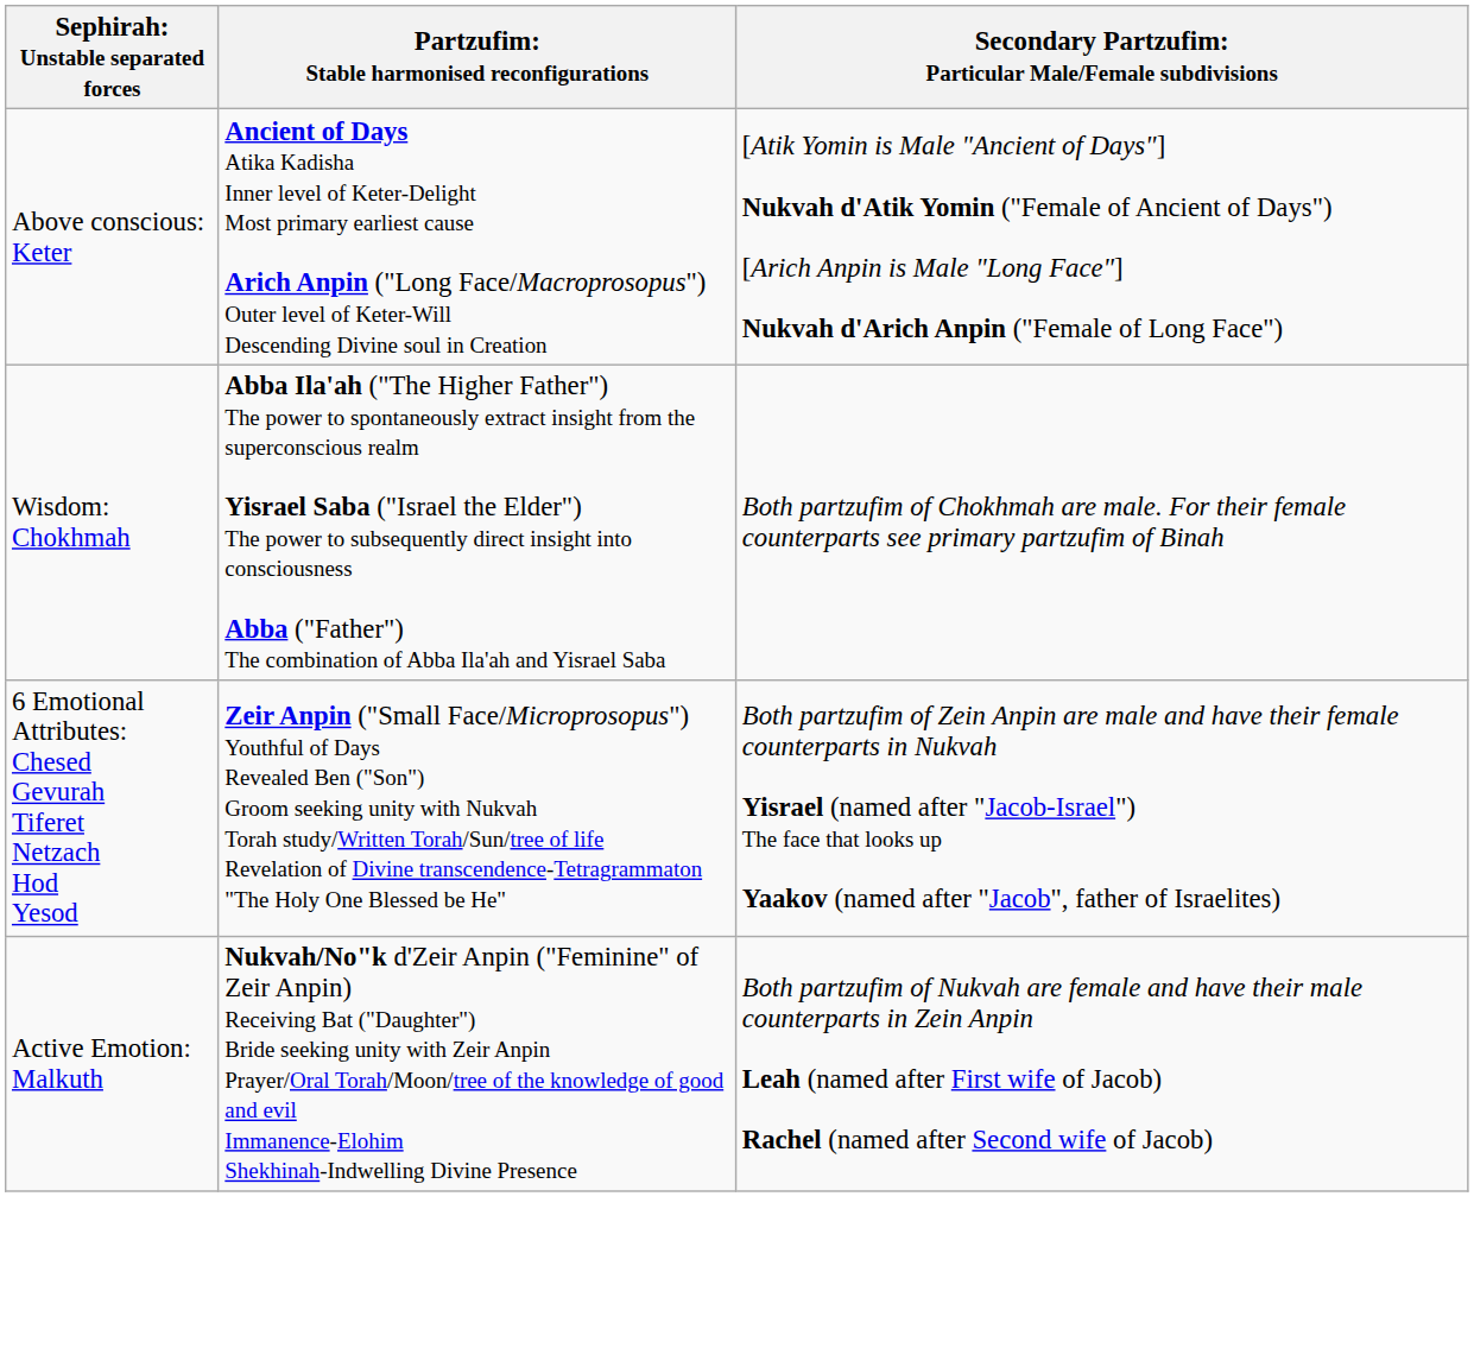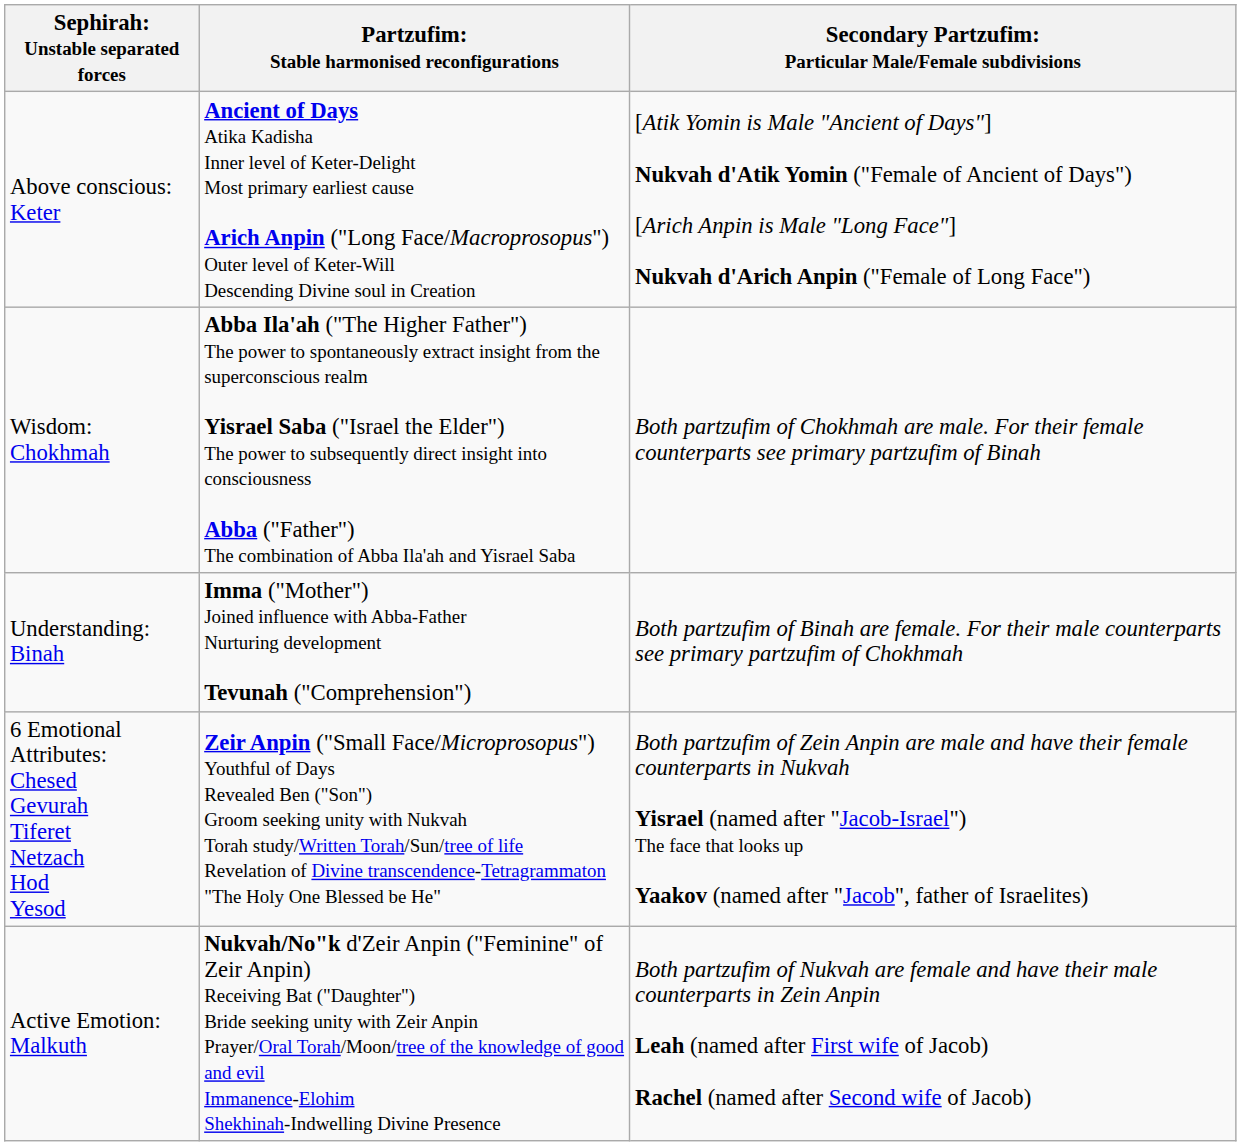 <table class="wikitable">
 <tr>
 <th>Sephirah:<br><small>Unstable separated forces</small></th>
 <th>Partzufim:<br><small>Stable harmonised reconfigurations</small></th>
 <th>Secondary Partzufim:<br><small>Particular Male/Female subdivisions</small></th>
 </tr>
 <tr>
 <td>Above conscious:<br><a href='#'>Keter</a></td>
 <td><strong><a href='#'>Ancient of Days</a></strong><br><small>Atika Kadisha<br>Inner level of Keter-Delight<br>Most primary earliest cause</small><br><br><strong><a href='#'>Arich Anpin</a></strong> ("Long Face/<em>Macroprosopus</em>")<br><small>Outer level of Keter-Will<br>Descending Divine soul in Creation</small></td>
 <td>[<em>Atik Yomin is Male "Ancient of Days"</em>]<br><br><strong>Nukvah d'Atik Yomin</strong> ("Female of Ancient of Days")<br><br>[<em>Arich Anpin is Male "Long Face"</em>]<br><br><strong>Nukvah d'Arich Anpin</strong> ("Female of Long Face")</td>
 </tr>
 <tr>
 <td>Wisdom:<br><a href='#'>Chokhmah</a></td>
 <td><strong>Abba Ila'ah</strong> ("The Higher Father")<br><small>The power to spontaneously extract insight from the superconscious realm</small><br><br><strong>Yisrael Saba</strong> ("Israel the Elder")<br><small>The power to subsequently direct insight into consciousness</small><br><br> <strong><a href='#'>Abba</a></strong> ("Father")<br><small>The combination of Abba Ila'ah and Yisrael Saba</small></td>
 <td><em>Both partzufim of Chokhmah are male. For their female counterparts see primary partzufim of Binah</em></td>
 </tr>
 <tr>
+<td>Understanding:<br><a href='#'>Binah</a></td>
+<td><strong>Imma</strong> ("Mother")<br><small>Joined influence with Abba-Father<br>Nurturing development</small><br><br><strong>Tevunah</strong> ("Comprehension")</td>
+<td><em>Both partzufim of Binah are female. For their male counterparts see primary partzufim of Chokhmah</em></td>
+</tr>
+<tr>
 <td>6 Emotional Attributes:<br><a href='#'>Chesed</a><br><a href='#'>Gevurah</a><br><a href='#'>Tiferet</a><br><a href='#'>Netzach</a><br><a href='#'>Hod</a><br><a href='#'>Yesod</a></td>
 <td><strong><a href='#'>Zeir Anpin</a></strong> ("Small Face/<em>Microprosopus</em>")<br><small>Youthful of Days<br>Revealed Ben ("Son")<br>Groom seeking unity with Nukvah<br>Torah study/<a href='#'>Written Torah</a>/Sun/<a href='#'>tree of life</a><br>Revelation of <a href='#'>Divine transcendence</a>-<a href='#'>Tetragrammaton</a><br>"The Holy One Blessed be He"</small></td>
 <td><em>Both partzufim of Zein Anpin are male and have their female counterparts in Nukvah</em><br><br><strong>Yisrael</strong> (named after "<a href='#'>Jacob-Israel</a>")<br><small>The face that looks up</small><br><br><strong>Yaakov</strong> (named after "<a href='#'>Jacob</a>", father of Israelites)</td>
 </tr>
 <tr>
 <td>Active Emotion:<br><a href='#'>Malkuth</a></td>
 <td><strong>Nukvah/No"k</strong> d'Zeir Anpin ("Feminine" of Zeir Anpin)<br><small>Receiving Bat ("Daughter")<br>Bride seeking unity with Zeir Anpin<br>Prayer/<a href='#'>Oral Torah</a>/Moon/<a href='#'>tree of the knowledge of good and evil</a><br><a href='#'>Immanence</a>-<a href='#'>Elohim</a><br><a href='#'>Shekhinah</a>-Indwelling Divine Presence</small></td>
 <td><em>Both partzufim of Nukvah are female and have their male counterparts in Zein Anpin</em><br><br><strong>Leah</strong> (named after <a href='#'>First wife</a> of Jacob)<br><br><strong>Rachel</strong> (named after <a href='#'>Second wife</a> of Jacob)</td>
 </tr>
 </table>
